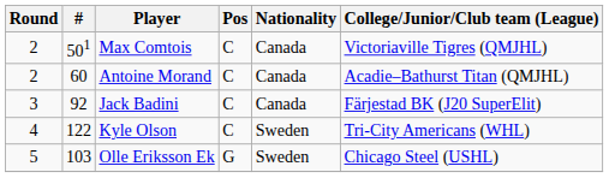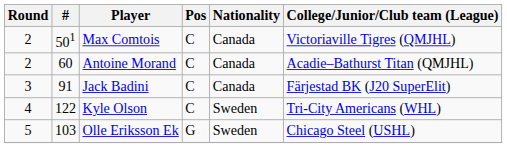 <table class="wikitable">
 <tr>
 <th>Round</th>
 <th>#</th>
 <th>Player</th>
 <th>Pos</th>
 <th>Nationality</th>
 <th>College/Junior/Club team (League)</th>
 </tr>
 <tr>
 <td style="text-align:center">2</td>
 <td style="text-align:center">50<sup>1</sup></td>
 <td><a href='#'>Max Comtois</a></td>
 <td>C</td>
 <td> Canada</td>
 <td><a href='#'>Victoriaville Tigres</a> (<a href='#'>QMJHL</a>)</td>
 </tr>
 <tr>
 <td style="text-align:center">2</td>
 <td style="text-align:center">60</td>
 <td><a href='#'>Antoine Morand</a></td>
 <td>C</td>
 <td> Canada</td>
 <td><a href='#'>Acadie–Bathurst Titan</a> (QMJHL)</td>
 </tr>
 <tr>
 <td style="text-align:center">3</td>
-<td style="text-align:center">92</td>
+<td style="text-align:center">91</td>
 <td><a href='#'>Jack Badini</a></td>
 <td>C</td>
 <td> Canada</td>
 <td><a href='#'>Färjestad BK</a> (<a href='#'>J20 SuperElit</a>)</td>
 </tr>
 <tr>
 <td style="text-align:center">4</td>
 <td style="text-align:center">122</td>
 <td><a href='#'>Kyle Olson</a></td>
 <td>C</td>
 <td> Sweden</td>
 <td><a href='#'>Tri-City Americans</a> (<a href='#'>WHL</a>)</td>
 </tr>
 <tr>
 <td style="text-align:center">5</td>
 <td style="text-align:center">103</td>
 <td><a href='#'>Olle Eriksson Ek</a></td>
 <td>G</td>
 <td> Sweden</td>
 <td><a href='#'>Chicago Steel</a> (<a href='#'>USHL</a>)</td>
 </tr>
 <tr>
 </tr>
 </table>
